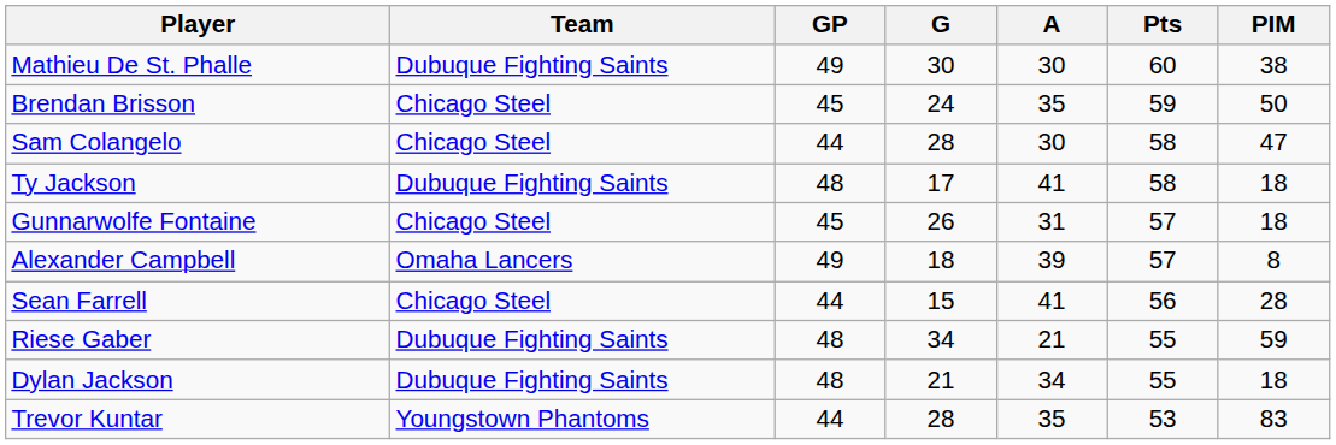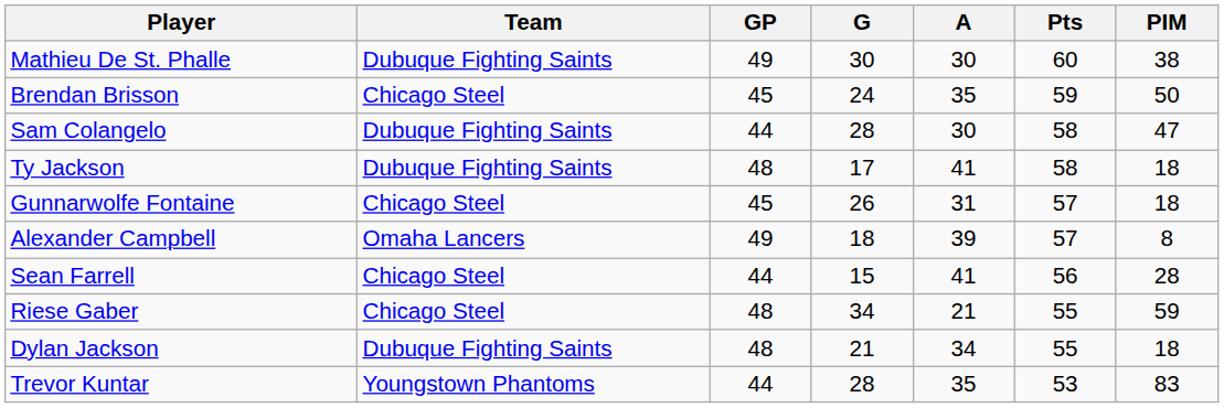 <table class="wikitable sortable" style="text-align: center">
 <tr>
 <td class="unsortable" align=center bgcolor=#F2F2F2 style="width: 15em"><strong>Player</strong></td>
 <th style="width: 15em">Team</th>
 <th style="width: 4em">GP</th>
 <th style="width: 4em">G</th>
 <th style="width: 4em">A</th>
 <th style="width: 4em">Pts</th>
 <th style="width: 4em">PIM</th>
 </tr>
 <tr>
 <td align=left><a href='#'>Mathieu De St. Phalle</a></td>
 <td align=left><a href='#'>Dubuque Fighting Saints</a></td>
 <td>49</td>
 <td>30</td>
 <td>30</td>
 <td>60</td>
 <td>38</td>
 </tr>
 <tr>
 <td align=left><a href='#'>Brendan Brisson</a></td>
 <td align=left><a href='#'>Chicago Steel</a></td>
 <td>45</td>
 <td>24</td>
 <td>35</td>
 <td>59</td>
 <td>50</td>
 </tr>
 <tr>
 <td align=left><a href='#'>Sam Colangelo</a></td>
-<td align=left><a href='#'>Chicago Steel</a></td>
+<td align=left><a href='#'>Dubuque Fighting Saints</a></td>
 <td>44</td>
 <td>28</td>
 <td>30</td>
 <td>58</td>
 <td>47</td>
 </tr>
 <tr>
 <td align=left><a href='#'>Ty Jackson</a></td>
 <td align=left><a href='#'>Dubuque Fighting Saints</a></td>
 <td>48</td>
 <td>17</td>
 <td>41</td>
 <td>58</td>
 <td>18</td>
 </tr>
 <tr>
 <td align=left><a href='#'>Gunnarwolfe Fontaine</a></td>
 <td align=left><a href='#'>Chicago Steel</a></td>
 <td>45</td>
 <td>26</td>
 <td>31</td>
 <td>57</td>
 <td>18</td>
 </tr>
 <tr>
 <td align=left><a href='#'>Alexander Campbell</a></td>
 <td align=left><a href='#'>Omaha Lancers</a></td>
 <td>49</td>
 <td>18</td>
 <td>39</td>
 <td>57</td>
 <td>8</td>
 </tr>
 <tr>
 <td align=left><a href='#'>Sean Farrell</a></td>
 <td align=left><a href='#'>Chicago Steel</a></td>
 <td>44</td>
 <td>15</td>
 <td>41</td>
 <td>56</td>
 <td>28</td>
 </tr>
 <tr>
 <td align=left><a href='#'>Riese Gaber</a></td>
-<td align=left><a href='#'>Dubuque Fighting Saints</a></td>
+<td align=left><a href='#'>Chicago Steel</a></td>
 <td>48</td>
 <td>34</td>
 <td>21</td>
 <td>55</td>
 <td>59</td>
 </tr>
 <tr>
 <td align=left><a href='#'>Dylan Jackson</a></td>
 <td align=left><a href='#'>Dubuque Fighting Saints</a></td>
 <td>48</td>
 <td>21</td>
 <td>34</td>
 <td>55</td>
 <td>18</td>
 </tr>
 <tr>
 <td align=left><a href='#'>Trevor Kuntar</a></td>
 <td align=left><a href='#'>Youngstown Phantoms</a></td>
 <td>44</td>
 <td>28</td>
 <td>35</td>
 <td>53</td>
 <td>83</td>
 </tr>
 </table>
